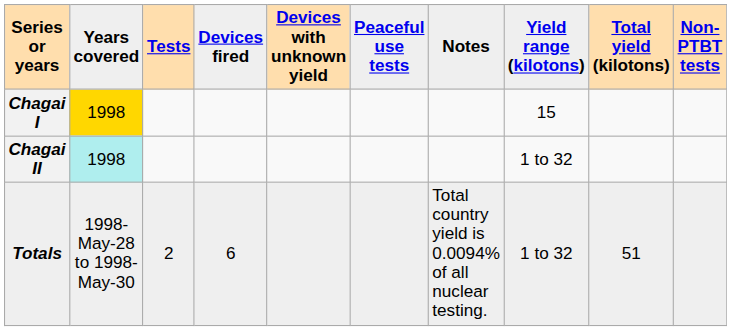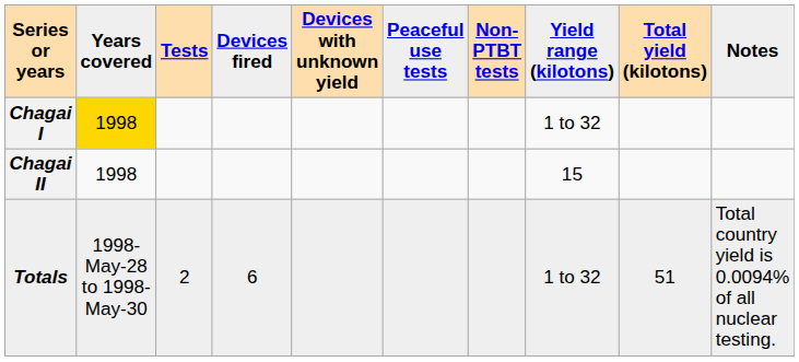 <table class="wikitable sortable" style="text-align:center;">
 <tr>
 <th style="background:#ffdead;">Series or years</th>
 <th style="background:#efefef;">Years covered</th>
 <th style="background:#ffdead;"><a href='#'>Tests</a></th>
 <th style="background:#efefef;"><a href='#'>Devices</a> fired</th>
 <th style="background:#ffdead;"><a href='#'>Devices</a> with unknown yield</th>
 <th style="background:#efefef;"><a href='#'>Peaceful use tests</a></th>
-<th style="background:#efefef; text-align:center;" class="unsortable">Notes</th>
+<th style="background:#ffdead;"><a href='#'>Non-PTBT tests</a></th>
 <th style="background:#efefef;" class="unsortable"><a href='#'>Yield range</a> (<a href='#'>kilotons</a>) </th>
 <th style="background:#ffdead;"><a href='#'>Total yield</a> (kilotons) </th>
-<th style="background:#ffdead;"><a href='#'>Non-PTBT tests</a></th>
+<th style="background:#efefef; text-align:center;" class="unsortable">Notes</th>
 </tr>
 <tr>
 <th><em>Chagai I</em></th>
 <td style="background: gold;">1998</td>
 <td></td>
 <td></td>
 <td></td>
 <td></td>
+<td></td>
+<td>1 to 32</td>
+<td></td>
 <td style="text-align:left;"></td>
-<td>15</td>
-<td></td>
-<td></td>
 </tr>
 <tr>
 <th><em>Chagai II</em></th>
-<td style="background: paleturquoise;">1998</td>
+<td>1998</td>
 <td></td>
 <td></td>
 <td></td>
 <td></td>
+<td></td>
+<td>15</td>
+<td></td>
 <td style="text-align:left;"></td>
-<td>1 to 32</td>
-<td></td>
-<td></td>
 </tr>
 <tr class="sortbottom">
 <th style="background:#efefef;"><em>Totals</em></th>
 <td style="background:#efefef;">1998-May-28 to 1998-May-30</td>
 <td style="background:#efefef;">2</td>
 <td style="background:#efefef;">6</td>
 <td style="background:#efefef;"></td>
 <td style="background:#efefef;"></td>
-<td style="background:#efefef;text-align:left;">Total country yield is 0.0094% of all nuclear testing.</td>
+<td style="background:#efefef;"></td>
 <td style="background:#efefef;">1 to 32</td>
 <td style="background:#efefef;">51</td>
-<td style="background:#efefef;"></td>
+<td style="background:#efefef;text-align:left;">Total country yield is 0.0094% of all nuclear testing.</td>
 </tr>
 </table>
